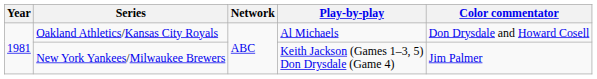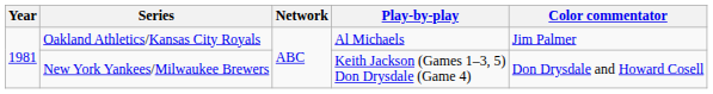 <table class="wikitable">
 <tr>
 <th>Year</th>
 <th>Series</th>
 <th>Network</th>
 <th><a href='#'>Play-by-play</a></th>
 <th><a href='#'>Color commentator</a></th>
 </tr>
 <tr>
 <td rowspan=2><a href='#'>1981</a></td>
 <td><a href='#'>Oakland Athletics</a>/<a href='#'>Kansas City Royals</a></td>
 <td rowspan=2><a href='#'>ABC</a></td>
 <td><a href='#'>Al Michaels</a></td>
-<td><a href='#'>Don Drysdale</a> and <a href='#'>Howard Cosell</a></td>
+<td><a href='#'>Jim Palmer</a></td>
 </tr>
 <tr>
 <td><a href='#'>New York Yankees</a>/<a href='#'>Milwaukee Brewers</a></td>
 <td><a href='#'>Keith Jackson</a> (Games 1–3, 5)<br><a href='#'>Don Drysdale</a> (Game 4)</td>
-<td><a href='#'>Jim Palmer</a></td>
+<td><a href='#'>Don Drysdale</a> and <a href='#'>Howard Cosell</a></td>
 </tr>
 </table>
